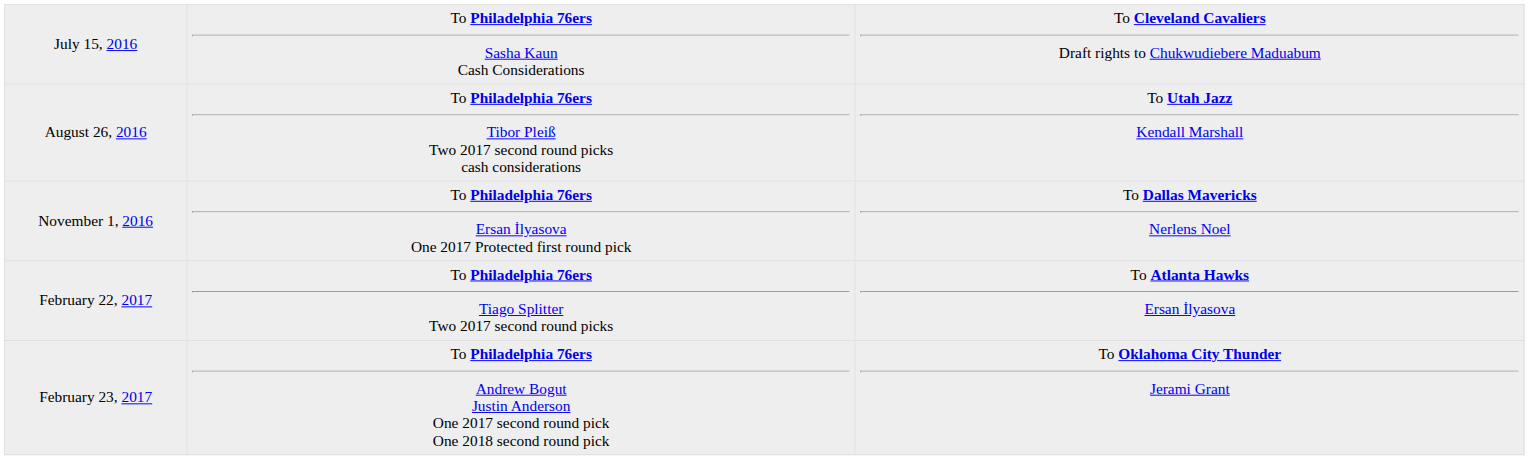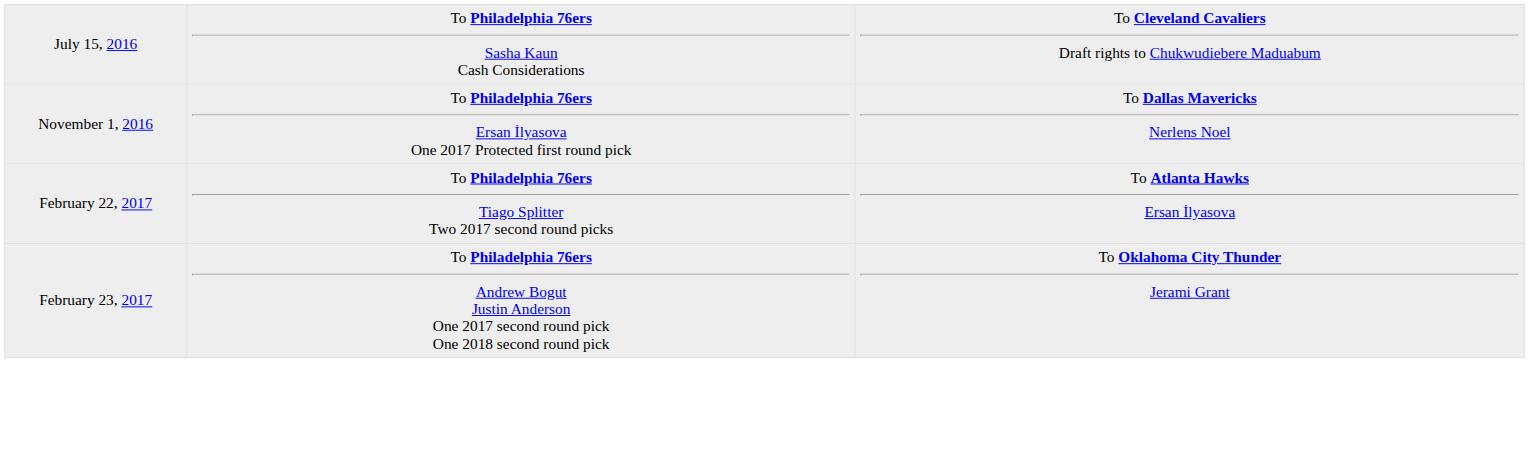 <table border=1 style="border-collapse:collapse; text-align: center; width: 100%" bordercolor="#DFDFDF"  cellpadding="5">
 <tr bgcolor="eeeeee">
 <td style="width:12%">July 15, <a href='#'>2016</a></td>
 <td style="width:44%" valign="top">To <strong><a href='#'>Philadelphia 76ers</a></strong><hr><a href='#'>Sasha Kaun</a><br>Cash Considerations</td>
 <td style="width:44%" valign="top">To <strong><a href='#'>Cleveland Cavaliers</a></strong><hr>Draft rights to <a href='#'>Chukwudiebere Maduabum</a></td>
-</tr>
-<tr bgcolor="eeeeee">
-<td style="width:12%">August 26, <a href='#'>2016</a></td>
-<td style="width:44%" valign="top">To <strong><a href='#'>Philadelphia 76ers</a></strong><hr><a href='#'>Tibor Pleiß</a><br>Two 2017 second round picks<br>cash considerations</td>
-<td style="width:44%" valign="top">To <strong><a href='#'>Utah Jazz</a></strong><hr><a href='#'>Kendall Marshall</a></td>
 </tr>
 <tr bgcolor="eeeeee">
 <td style="width:12%">November 1, <a href='#'>2016</a></td>
 <td style="width:44%" valign="top">To <strong><a href='#'>Philadelphia 76ers</a></strong><hr><a href='#'>Ersan İlyasova</a><br>One 2017 Protected first round pick</td>
 <td style="width:44%" valign="top">To <strong><a href='#'>Dallas Mavericks</a></strong><hr><a href='#'>Nerlens Noel</a></td>
 </tr>
 <tr bgcolor="eeeeee">
 <td style="width:12%">February 22, <a href='#'>2017</a></td>
 <td style="width:44%" valign="top">To <strong><a href='#'>Philadelphia 76ers</a></strong><hr><a href='#'>Tiago Splitter</a> <br>Two 2017 second round picks</td>
 <td style="width:44%" valign="top">To <strong><a href='#'>Atlanta Hawks</a></strong><hr><a href='#'>Ersan İlyasova</a></td>
 </tr>
 <tr bgcolor="eeeeee">
 <td style="width:12%">February 23, <a href='#'>2017</a></td>
 <td style="width:44%" valign="top">To <strong><a href='#'>Philadelphia 76ers</a></strong><hr><a href='#'>Andrew Bogut</a> <br> <a href='#'>Justin Anderson</a> <br> One 2017 second round pick<br>One 2018 second round pick</td>
 <td style="width:44%" valign="top">To <strong><a href='#'>Oklahoma City Thunder</a></strong><hr><a href='#'>Jerami Grant</a></td>
 </tr>
 </table>
